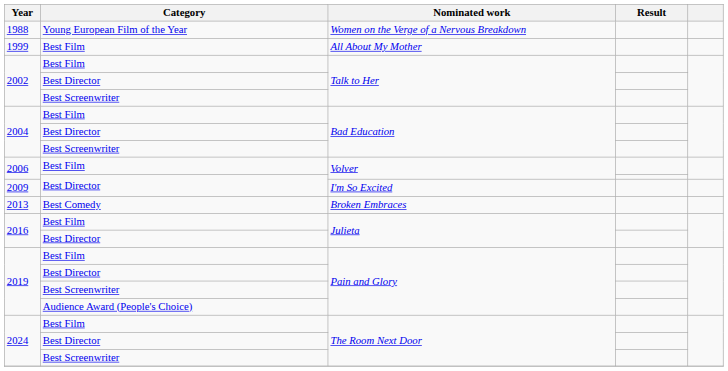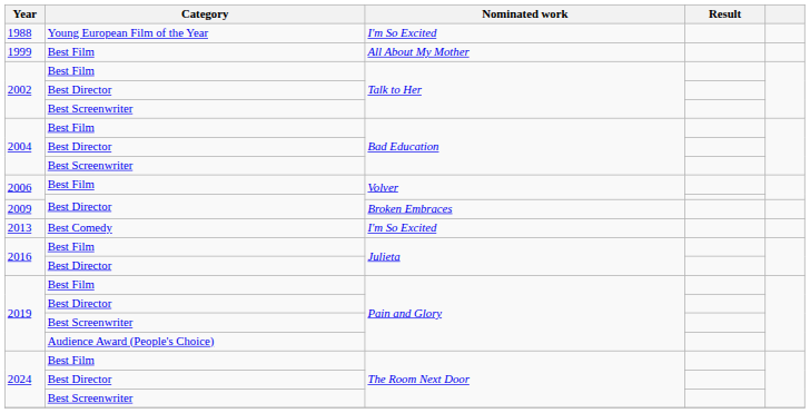 <table class="wikitable" style="width:85%;">
 <tr>
 <th width=5%>Year</th>
 <th style="width:40%;">Category</th>
 <th style="width:40%;">Nominated work</th>
 <th style="width:10%;">Result</th>
 <th width=5%></th>
 </tr>
 <tr>
 <td><a href='#'>1988</a></td>
 <td><a href='#'>Young European Film of the Year</a></td>
-<td><em><a href='#'>Women on the Verge of a Nervous Breakdown</a></em></td>
+<td><em><a href='#'>I'm So Excited</a></em></td>
 <td></td>
 <td></td>
 </tr>
 <tr>
 <td><a href='#'>1999</a></td>
 <td><a href='#'>Best Film</a></td>
 <td><em><a href='#'>All About My Mother</a></em></td>
 <td></td>
 <td></td>
 </tr>
 <tr>
 <td rowspan="3"><a href='#'>2002</a></td>
 <td><a href='#'>Best Film</a></td>
 <td rowspan="3"><em><a href='#'>Talk to Her</a></em></td>
 <td></td>
 <td rowspan="3"></td>
 </tr>
 <tr>
 <td><a href='#'>Best Director</a></td>
 <td></td>
 </tr>
 <tr>
 <td><a href='#'>Best Screenwriter</a></td>
 <td></td>
 </tr>
 <tr>
 <td rowspan="3"><a href='#'>2004</a></td>
 <td><a href='#'>Best Film</a></td>
 <td rowspan="3"><em><a href='#'>Bad Education</a></em></td>
 <td></td>
 <td rowspan="3"></td>
 </tr>
 <tr>
 <td><a href='#'>Best Director</a></td>
 <td></td>
 </tr>
 <tr>
 <td><a href='#'>Best Screenwriter</a></td>
 <td></td>
 </tr>
 <tr>
 <td rowspan="2"><a href='#'>2006</a></td>
 <td><a href='#'>Best Film</a></td>
 <td rowspan="2"><em><a href='#'>Volver</a></em></td>
 <td></td>
 <td rowspan="2"></td>
 </tr>
 <tr>
 <td rowspan="2"><a href='#'>Best Director</a></td>
 <td></td>
 </tr>
 <tr>
 <td><a href='#'>2009</a></td>
-<td><em><a href='#'>I'm So Excited</a></em></td>
+<td><em><a href='#'>Broken Embraces</a></em></td>
 <td></td>
 <td></td>
 </tr>
 <tr>
 <td><a href='#'>2013</a></td>
 <td><a href='#'>Best Comedy</a></td>
-<td><em><a href='#'>Broken Embraces</a></em></td>
+<td><em><a href='#'>I'm So Excited</a></em></td>
 <td></td>
 <td></td>
 </tr>
 <tr>
 <td rowspan="2"><a href='#'>2016</a></td>
 <td><a href='#'>Best Film</a></td>
 <td rowspan="2"><em><a href='#'>Julieta</a></em></td>
 <td></td>
 <td rowspan="2"></td>
 </tr>
 <tr>
 <td><a href='#'>Best Director</a></td>
 <td></td>
 </tr>
 <tr>
 <td rowspan="4"><a href='#'>2019</a></td>
 <td><a href='#'>Best Film</a></td>
 <td rowspan="4"><em><a href='#'>Pain and Glory</a></em></td>
 <td></td>
 <td rowspan="4"></td>
 </tr>
 <tr>
 <td><a href='#'>Best Director</a></td>
 <td></td>
 </tr>
 <tr>
 <td><a href='#'>Best Screenwriter</a></td>
 <td></td>
 </tr>
 <tr>
 <td><a href='#'>Audience Award (People's Choice)</a></td>
 <td></td>
 </tr>
 <tr>
 <td rowspan="3"><a href='#'>2024</a></td>
 <td><a href='#'>Best Film</a></td>
 <td rowspan="3"><em><a href='#'>The Room Next Door</a></em></td>
 <td></td>
 <td rowspan="3"></td>
 </tr>
 <tr>
 <td><a href='#'>Best Director</a></td>
 <td></td>
 </tr>
 <tr>
 <td><a href='#'>Best Screenwriter</a></td>
 <td></td>
 </tr>
 <tr>
 </tr>
 </table>
